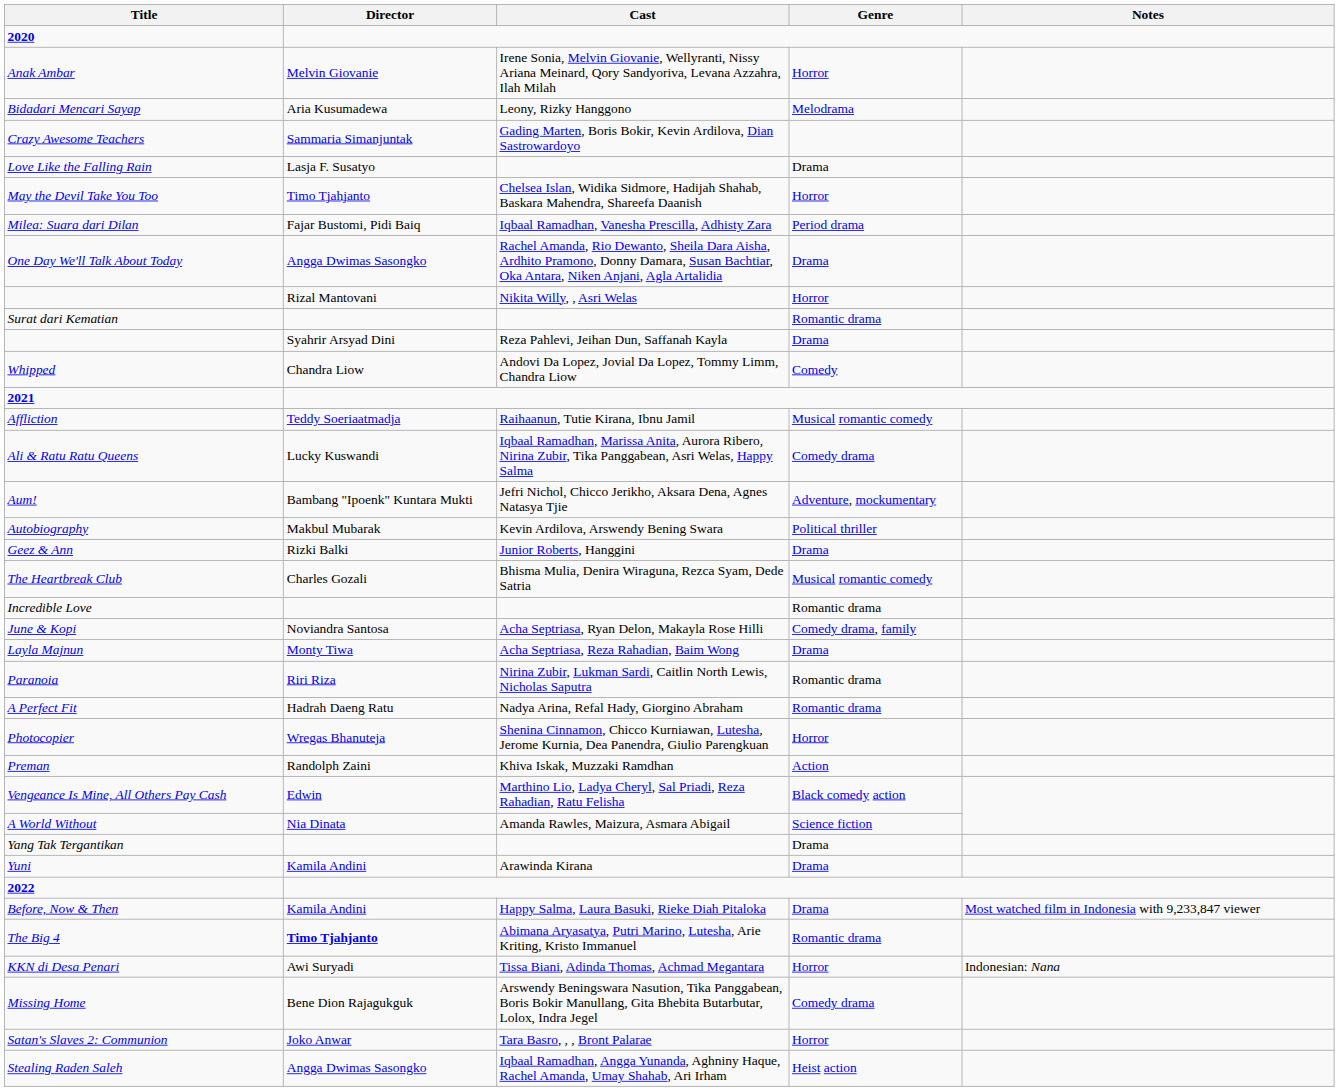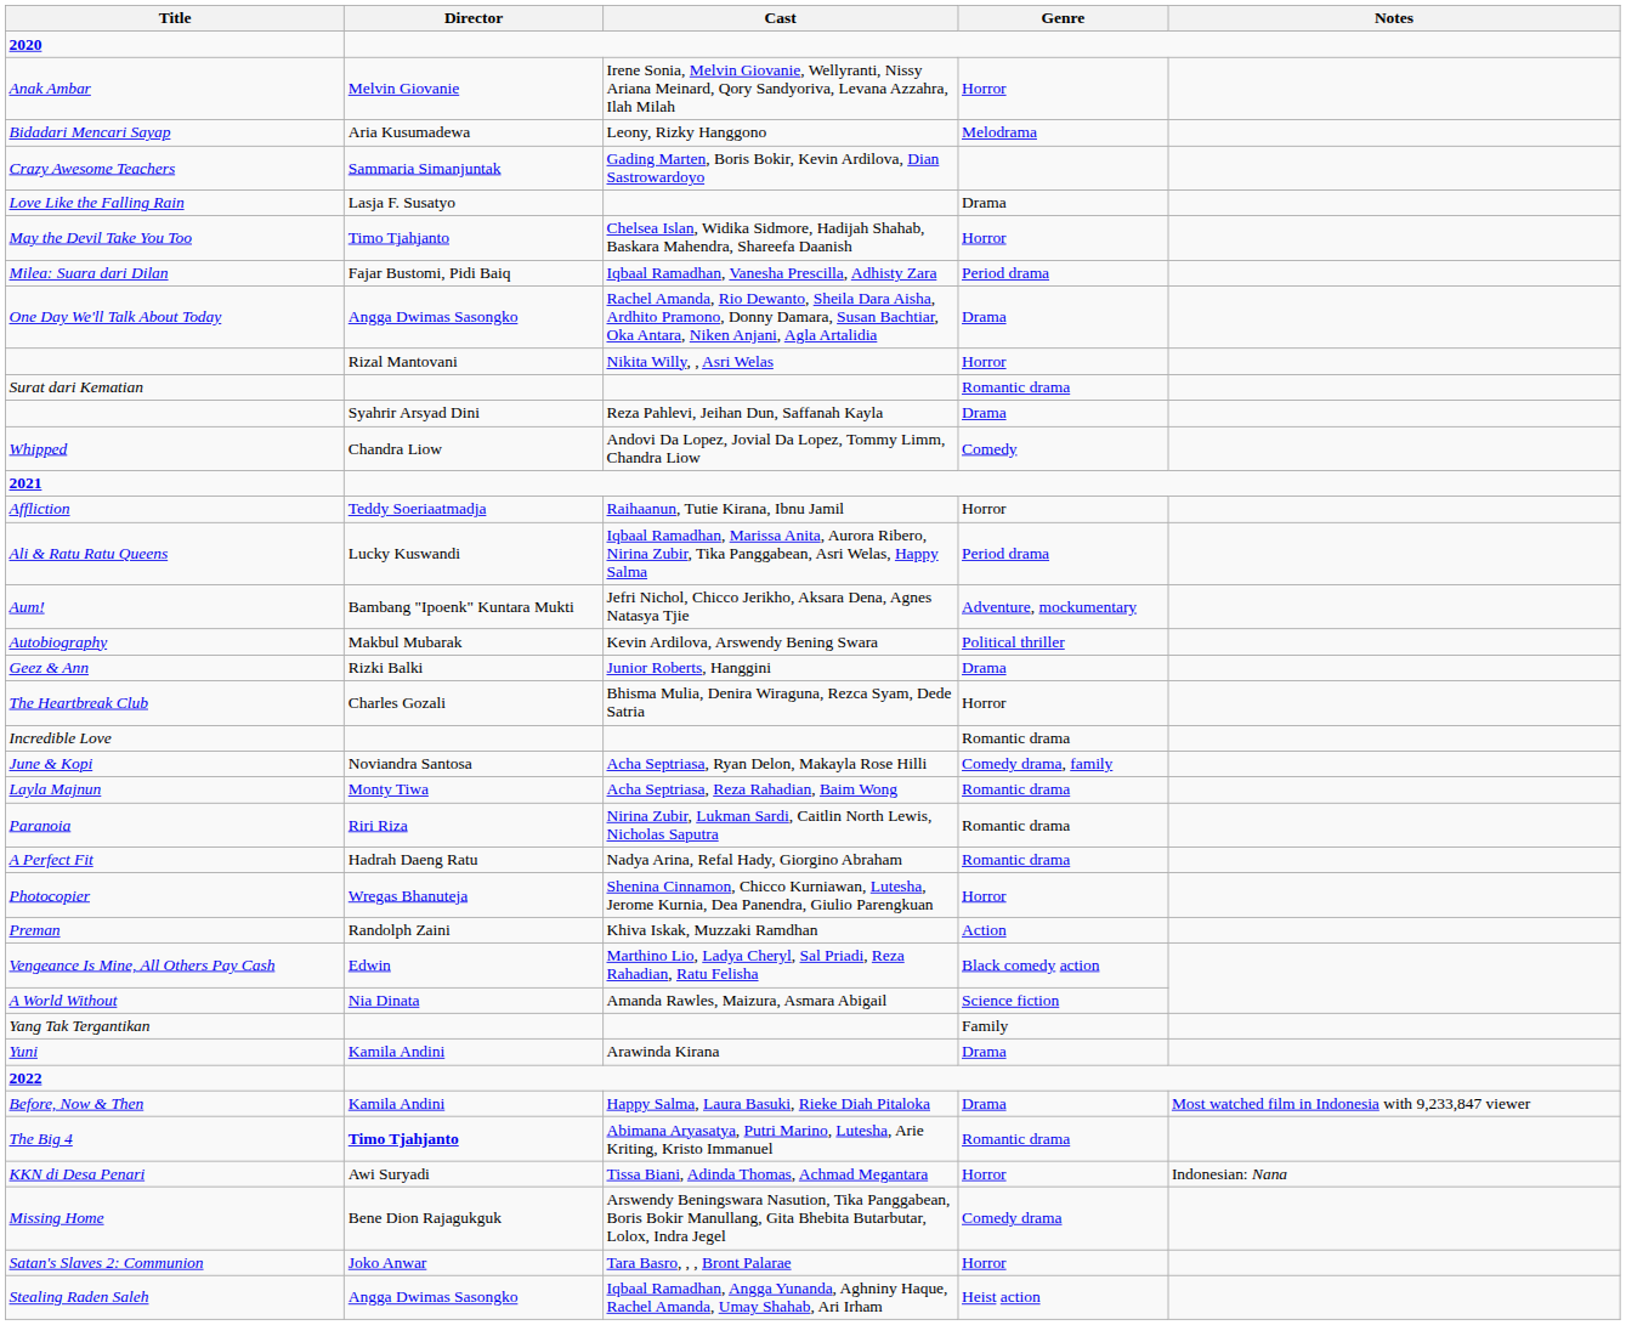 <table class="wikitable" style="width:100%;">
 <tr>
 <th style="width:21%;">Title</th>
 <th style="width:16%;">Director</th>
 <th style="width:22%;">Cast</th>
 <th style="width:13%;">Genre</th>
 <th style="width:28%;">Notes</th>
 </tr>
 <tr>
 <td><strong><a href='#'>2020</a></strong></td>
 </tr>
 <tr>
 <td><em><a href='#'>Anak Ambar</a></em></td>
 <td><a href='#'>Melvin Giovanie</a></td>
 <td>Irene Sonia, <a href='#'>Melvin Giovanie</a>, Wellyranti, Nissy Ariana Meinard, Qory Sandyoriva, Levana Azzahra, Ilah Milah</td>
 <td><a href='#'>Horror</a></td>
 <td></td>
 </tr>
 <tr>
 <td><em><a href='#'>Bidadari Mencari Sayap</a></em></td>
 <td>Aria Kusumadewa</td>
 <td>Leony, Rizky Hanggono</td>
 <td><a href='#'>Melodrama</a></td>
 <td></td>
 </tr>
 <tr>
 <td><em><a href='#'>Crazy Awesome Teachers</a></em></td>
 <td><a href='#'>Sammaria Simanjuntak</a></td>
 <td><a href='#'>Gading Marten</a>, Boris Bokir, Kevin Ardilova, <a href='#'>Dian Sastrowardoyo</a></td>
 <td></td>
 <td></td>
 </tr>
 <tr>
 <td><em><a href='#'>Love Like the Falling Rain</a></em></td>
 <td>Lasja F. Susatyo</td>
 <td></td>
 <td>Drama</td>
 <td></td>
 </tr>
 <tr>
 <td><em><a href='#'>May the Devil Take You Too</a></em></td>
 <td><a href='#'>Timo Tjahjanto</a></td>
 <td><a href='#'>Chelsea Islan</a>, Widika Sidmore, Hadijah Shahab, Baskara Mahendra, Shareefa Daanish</td>
 <td><a href='#'>Horror</a></td>
 <td></td>
 </tr>
 <tr>
 <td><a href='#'><em>Milea: Suara dari Dilan</em></a></td>
 <td>Fajar Bustomi, Pidi Baiq</td>
 <td><a href='#'>Iqbaal Ramadhan</a>, <a href='#'>Vanesha Prescilla</a>, <a href='#'>Adhisty Zara</a></td>
 <td><a href='#'>Period drama</a></td>
 <td></td>
 </tr>
 <tr>
 <td><em><a href='#'>One Day We'll Talk About Today</a></em></td>
 <td><a href='#'>Angga Dwimas Sasongko</a></td>
 <td><a href='#'>Rachel Amanda</a>, <a href='#'>Rio Dewanto</a>, <a href='#'>Sheila Dara Aisha</a>, <a href='#'>Ardhito Pramono</a>, Donny Damara, <a href='#'>Susan Bachtiar</a>, <a href='#'>Oka Antara</a>, <a href='#'>Niken Anjani</a>, <a href='#'>Agla Artalidia</a></td>
 <td><a href='#'>Drama</a></td>
 <td></td>
 </tr>
 <tr>
 <td><em></em></td>
 <td>Rizal Mantovani</td>
 <td><a href='#'>Nikita Willy</a>, , <a href='#'>Asri Welas</a></td>
 <td><a href='#'>Horror</a></td>
 <td></td>
 </tr>
 <tr>
 <td><em>Surat dari Kematian</em></td>
 <td></td>
 <td></td>
 <td><a href='#'>Romantic drama</a></td>
 <td></td>
 </tr>
 <tr>
 <td><em></em></td>
 <td>Syahrir Arsyad Dini</td>
 <td>Reza Pahlevi, Jeihan Dun, Saffanah Kayla</td>
 <td><a href='#'>Drama</a></td>
 <td></td>
 </tr>
 <tr>
 <td><em><a href='#'>Whipped</a></em></td>
 <td>Chandra Liow</td>
 <td>Andovi Da Lopez, Jovial Da Lopez, Tommy Limm, Chandra Liow</td>
 <td><a href='#'>Comedy</a></td>
 <td></td>
 </tr>
 <tr>
 <td><strong><a href='#'>2021</a></strong></td>
 </tr>
 <tr>
 <td><em><a href='#'>Affliction</a></em></td>
 <td><a href='#'>Teddy Soeriaatmadja</a></td>
 <td><a href='#'>Raihaanun</a>, Tutie Kirana, Ibnu Jamil</td>
-<td><a href='#'>Musical</a> <a href='#'>romantic comedy</a></td>
+<td>Horror</td>
 <td></td>
 </tr>
 <tr>
 <td><em><a href='#'>Ali & Ratu Ratu Queens</a></em></td>
 <td>Lucky Kuswandi</td>
 <td><a href='#'>Iqbaal Ramadhan</a>, <a href='#'>Marissa Anita</a>, Aurora Ribero, <a href='#'>Nirina Zubir</a>, Tika Panggabean, Asri Welas, <a href='#'>Happy Salma</a></td>
-<td><a href='#'>Comedy drama</a></td>
+<td><a href='#'>Period drama</a></td>
 <td></td>
 </tr>
 <tr>
 <td><em><a href='#'>Aum!</a></em></td>
 <td>Bambang "Ipoenk" Kuntara Mukti</td>
 <td>Jefri Nichol, Chicco Jerikho, Aksara Dena, Agnes Natasya Tjie</td>
 <td><a href='#'>Adventure</a>, <a href='#'>mockumentary</a></td>
 <td></td>
 </tr>
 <tr>
 <td><em><a href='#'>Autobiography</a></em></td>
 <td>Makbul Mubarak</td>
 <td>Kevin Ardilova, Arswendy Bening Swara</td>
 <td><a href='#'>Political thriller</a></td>
 <td></td>
 </tr>
 <tr>
 <td><em><a href='#'>Geez & Ann</a></em></td>
 <td>Rizki Balki</td>
 <td><a href='#'>Junior Roberts</a>, Hanggini</td>
 <td><a href='#'>Drama</a></td>
 <td></td>
 </tr>
 <tr>
 <td><em><a href='#'>The Heartbreak Club</a></em></td>
 <td>Charles Gozali</td>
 <td>Bhisma Mulia, Denira Wiraguna, Rezca Syam, Dede Satria</td>
-<td><a href='#'>Musical</a> <a href='#'>romantic comedy</a></td>
+<td>Horror</td>
 <td></td>
 </tr>
 <tr>
 <td><em>Incredible Love</em></td>
 <td></td>
 <td></td>
 <td>Romantic drama</td>
 <td></td>
 </tr>
 <tr>
 <td><em><a href='#'>June & Kopi</a></em></td>
 <td>Noviandra Santosa</td>
 <td><a href='#'>Acha Septriasa</a>, Ryan Delon, Makayla Rose Hilli</td>
 <td><a href='#'>Comedy drama</a>, <a href='#'>family</a></td>
 <td></td>
 </tr>
 <tr>
 <td><em><a href='#'>Layla Majnun</a></em></td>
 <td><a href='#'>Monty Tiwa</a></td>
 <td><a href='#'>Acha Septriasa</a>, <a href='#'>Reza Rahadian</a>, <a href='#'>Baim Wong</a></td>
-<td><a href='#'>Drama</a></td>
+<td><a href='#'>Romantic drama</a></td>
 <td></td>
 </tr>
 <tr>
 <td><em><a href='#'>Paranoia</a></em></td>
 <td><a href='#'>Riri Riza</a></td>
 <td><a href='#'>Nirina Zubir</a>, <a href='#'>Lukman Sardi</a>, Caitlin North Lewis, <a href='#'>Nicholas Saputra</a></td>
 <td>Romantic drama</td>
 <td></td>
 </tr>
 <tr>
 <td><em><a href='#'>A Perfect Fit</a></em></td>
 <td>Hadrah Daeng Ratu</td>
 <td>Nadya Arina, Refal Hady, Giorgino Abraham</td>
 <td><a href='#'>Romantic drama</a></td>
 <td></td>
 </tr>
 <tr>
 <td><em><a href='#'>Photocopier</a></em></td>
 <td><a href='#'>Wregas Bhanuteja</a></td>
 <td><a href='#'>Shenina Cinnamon</a>, Chicco Kurniawan, <a href='#'>Lutesha</a>, Jerome Kurnia, Dea Panendra, Giulio Parengkuan</td>
 <td><a href='#'>Horror</a></td>
 <td></td>
 </tr>
 <tr>
 <td><em><a href='#'>Preman</a></em></td>
 <td>Randolph Zaini</td>
 <td>Khiva Iskak, Muzzaki Ramdhan</td>
 <td><a href='#'>Action</a></td>
 <td></td>
 </tr>
 <tr>
 <td><em><a href='#'>Vengeance Is Mine, All Others Pay Cash</a></em></td>
 <td><a href='#'>Edwin</a></td>
 <td><a href='#'>Marthino Lio</a>, <a href='#'>Ladya Cheryl</a>, <a href='#'>Sal Priadi</a>, <a href='#'>Reza Rahadian</a>, <a href='#'>Ratu Felisha</a></td>
 <td><a href='#'>Black comedy</a> <a href='#'>action</a></td>
 </tr>
 <tr>
 <td><em><a href='#'>A World Without</a></em></td>
 <td><a href='#'>Nia Dinata</a></td>
 <td>Amanda Rawles, Maizura, Asmara Abigail</td>
 <td><a href='#'>Science fiction</a></td>
 </tr>
 <tr>
 <td><em>Yang Tak Tergantikan</em></td>
 <td></td>
 <td></td>
-<td>Drama</td>
+<td>Family</td>
 <td></td>
 </tr>
 <tr>
 <td><em><a href='#'>Yuni</a></em></td>
 <td><a href='#'>Kamila Andini</a></td>
 <td>Arawinda Kirana</td>
 <td><a href='#'>Drama</a></td>
 <td></td>
 </tr>
 <tr>
 <td><strong><a href='#'>2022</a></strong></td>
 </tr>
 <tr>
 <td><em><a href='#'>Before, Now & Then</a></em></td>
 <td><a href='#'>Kamila Andini</a></td>
 <td><a href='#'>Happy Salma</a>, <a href='#'>Laura Basuki</a>, <a href='#'>Rieke Diah Pitaloka</a></td>
 <td><a href='#'>Drama</a></td>
 <td><a href='#'>Most watched film in Indonesia</a> with 9,233,847 viewer</td>
 </tr>
 <tr>
 <td><em><a href='#'>The Big 4</a></em></td>
 <td><strong><a href='#'>Timo Tjahjanto</a></strong></td>
 <td><a href='#'>Abimana Aryasatya</a>, <a href='#'>Putri Marino</a>, <a href='#'>Lutesha</a>, Arie Kriting, Kristo Immanuel</td>
 <td><a href='#'>Romantic drama</a></td>
 <td></td>
 </tr>
 <tr>
 <td><em><a href='#'>KKN di Desa Penari</a></em></td>
 <td>Awi Suryadi</td>
 <td><a href='#'>Tissa Biani</a>, <a href='#'>Adinda Thomas</a>, <a href='#'>Achmad Megantara</a></td>
 <td><a href='#'>Horror</a></td>
 <td>Indonesian: <em>Nana</em></td>
 </tr>
 <tr>
 <td><em><a href='#'>Missing Home</a></em></td>
 <td>Bene Dion Rajagukguk</td>
 <td>Arswendy Beningswara Nasution, Tika Panggabean, Boris Bokir Manullang, Gita Bhebita Butarbutar, Lolox, Indra Jegel</td>
 <td><a href='#'>Comedy drama</a></td>
 <td></td>
 </tr>
 <tr>
 <td><em><a href='#'>Satan's Slaves 2: Communion</a></em></td>
 <td><a href='#'>Joko Anwar</a></td>
 <td><a href='#'>Tara Basro</a>, , , <a href='#'>Bront Palarae</a></td>
 <td><a href='#'>Horror</a></td>
 <td></td>
 </tr>
 <tr>
 <td><em><a href='#'>Stealing Raden Saleh</a></em></td>
 <td><a href='#'>Angga Dwimas Sasongko</a></td>
 <td><a href='#'>Iqbaal Ramadhan</a>, <a href='#'>Angga Yunanda</a>, Aghniny Haque, <a href='#'>Rachel Amanda</a>, <a href='#'>Umay Shahab</a>, Ari Irham</td>
 <td><a href='#'>Heist</a> <a href='#'>action</a></td>
 <td></td>
 </tr>
 </table>
